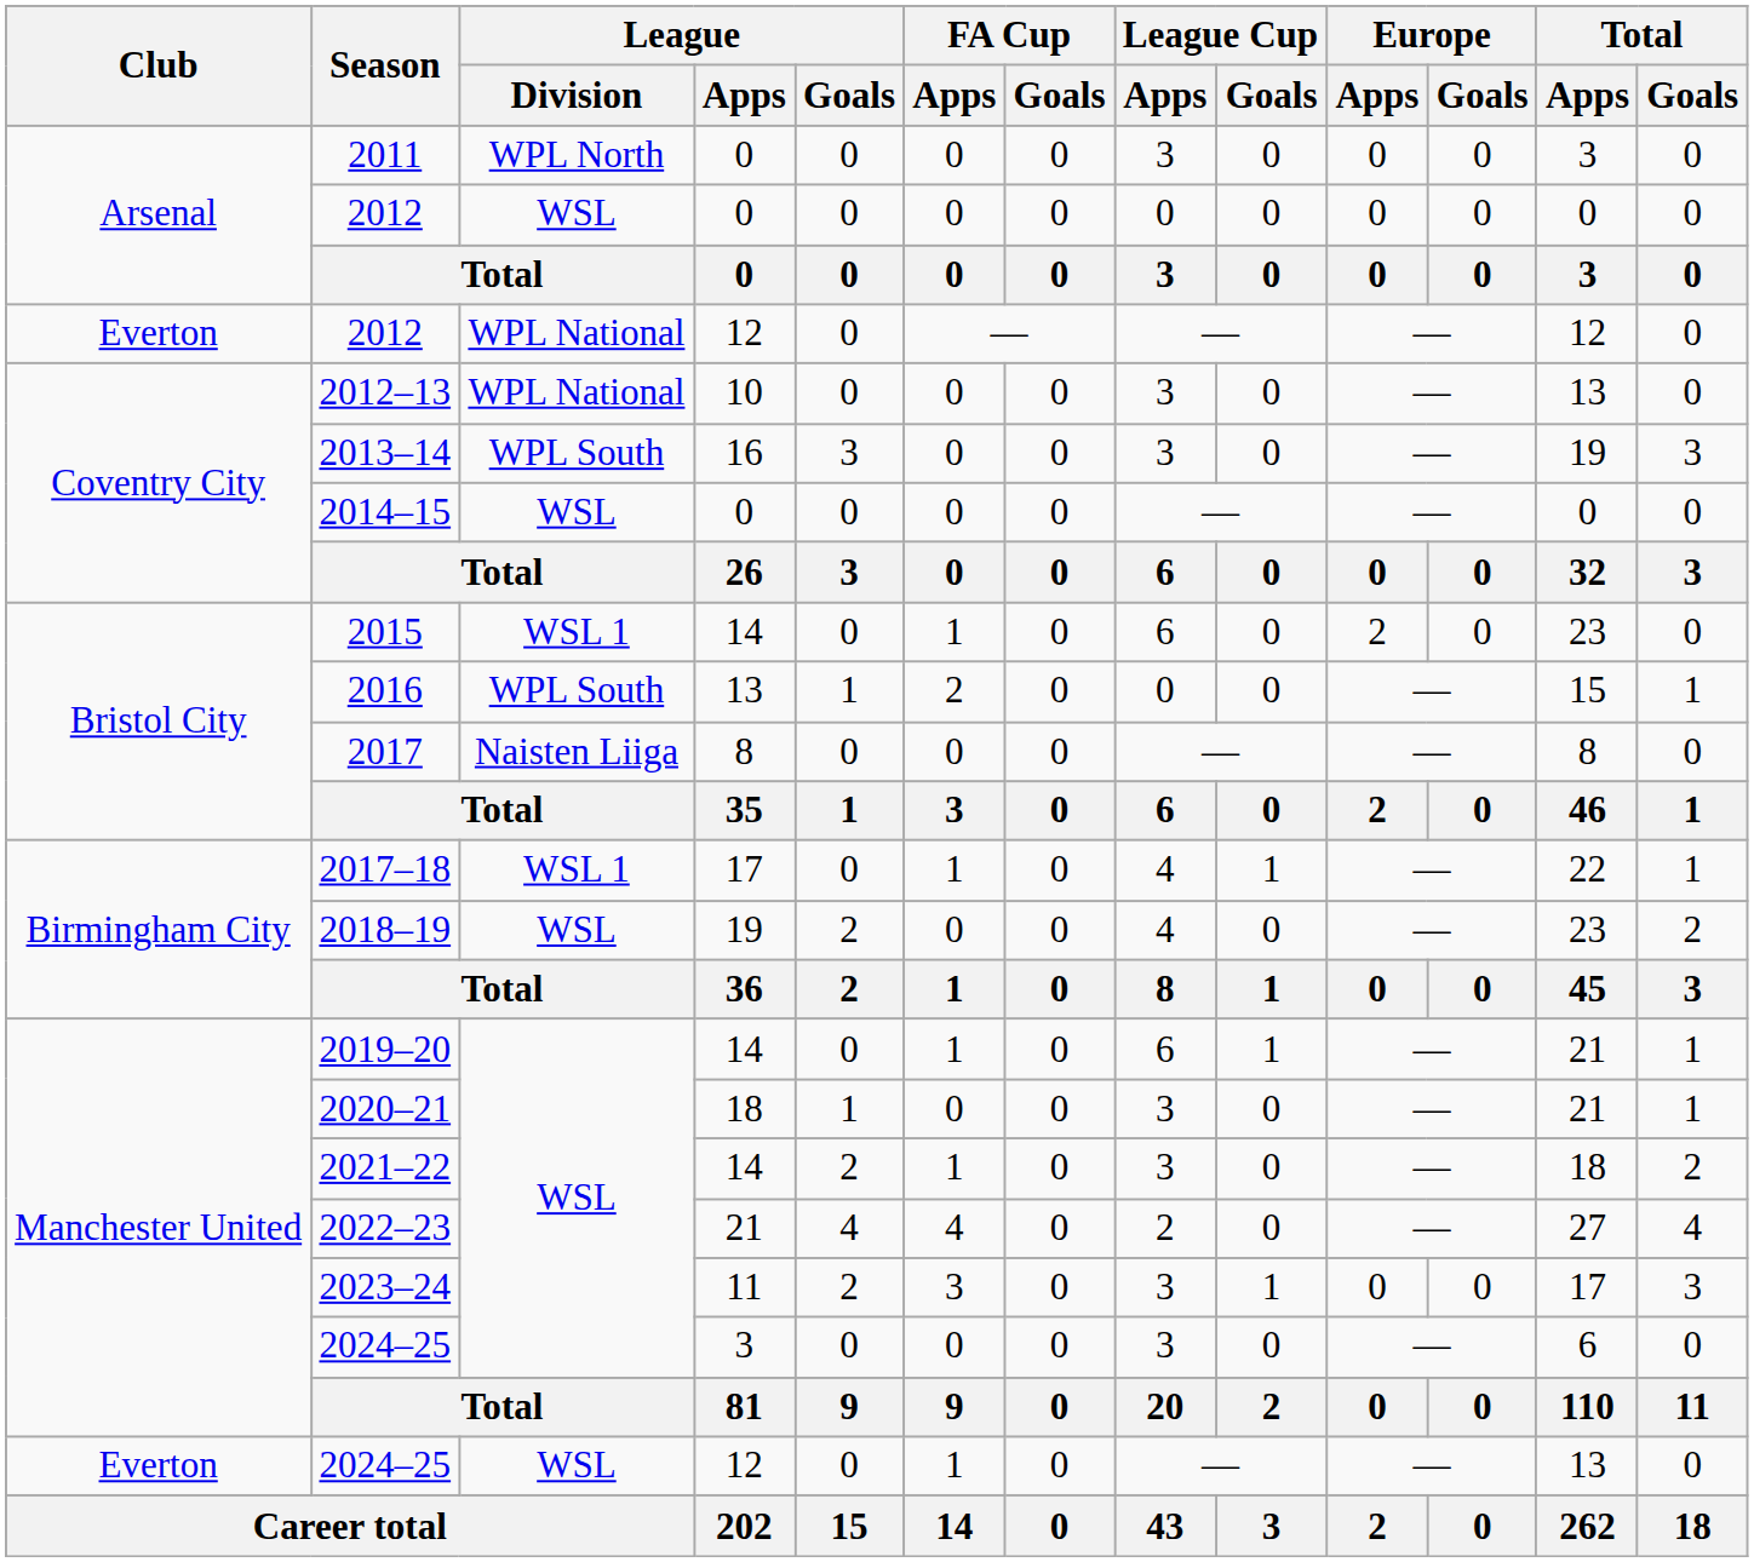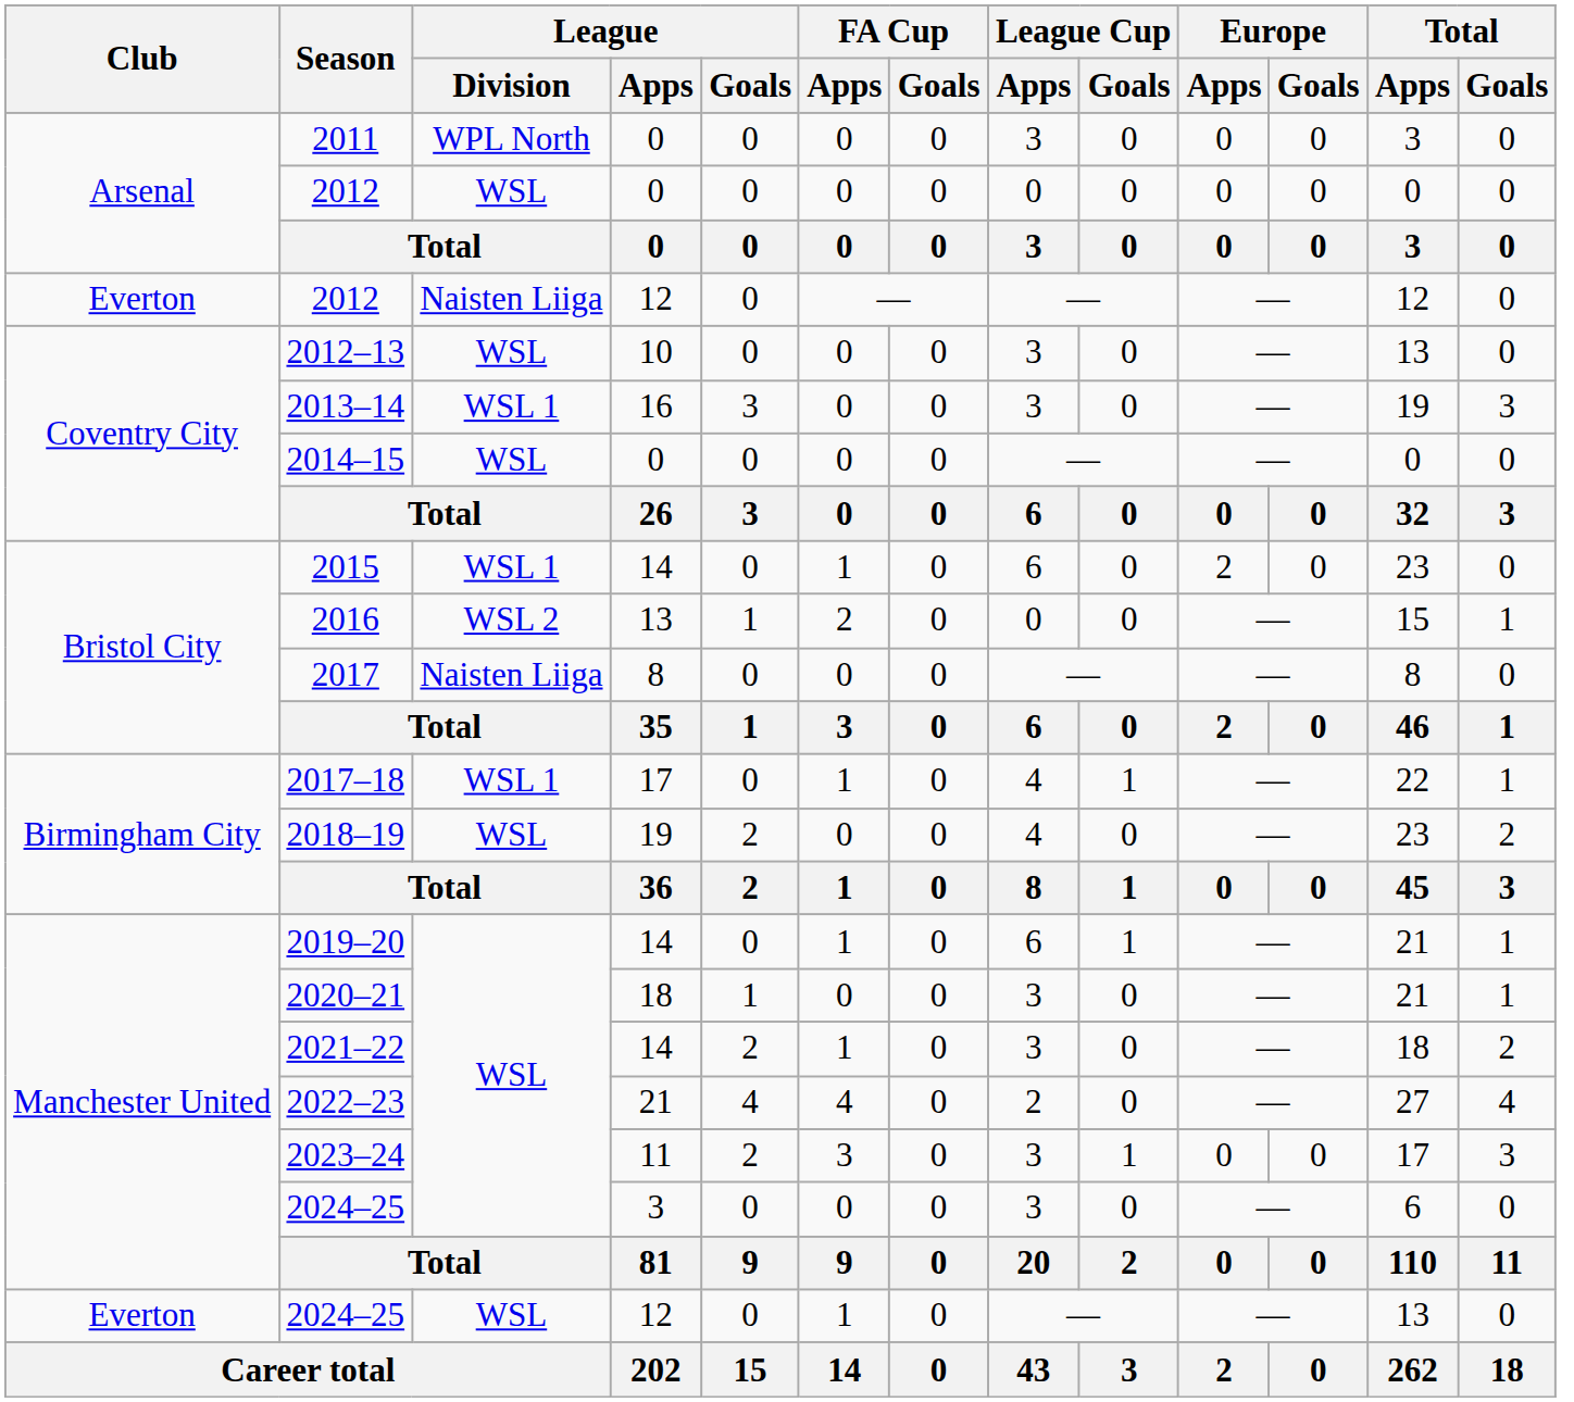 <table class="wikitable" style="text-align:center">
 <tr>
 <th rowspan="2">Club</th>
 <th rowspan="2">Season</th>
 <th colspan="3">League</th>
 <th colspan="2">FA Cup</th>
 <th colspan="2">League Cup</th>
 <th colspan="2">Europe</th>
 <th colspan="2">Total</th>
 </tr>
 <tr>
 <th>Division</th>
 <th>Apps</th>
 <th>Goals</th>
 <th>Apps</th>
 <th>Goals</th>
 <th>Apps</th>
 <th>Goals</th>
 <th>Apps</th>
 <th>Goals</th>
 <th>Apps</th>
 <th>Goals</th>
 </tr>
 <tr>
 <td rowspan="3"><a href='#'>Arsenal</a></td>
 <td><a href='#'>2011</a></td>
 <td><a href='#'>WPL North</a></td>
 <td>0</td>
 <td>0</td>
 <td>0</td>
 <td>0</td>
 <td>3</td>
 <td>0</td>
 <td>0</td>
 <td>0</td>
 <td>3</td>
 <td>0</td>
 </tr>
 <tr>
 <td><a href='#'>2012</a></td>
 <td><a href='#'>WSL</a></td>
 <td>0</td>
 <td>0</td>
 <td>0</td>
 <td>0</td>
 <td>0</td>
 <td>0</td>
 <td>0</td>
 <td>0</td>
 <td>0</td>
 <td>0</td>
 </tr>
 <tr>
 <th colspan="2">Total</th>
 <th>0</th>
 <th>0</th>
 <th>0</th>
 <th>0</th>
 <th>3</th>
 <th>0</th>
 <th>0</th>
 <th>0</th>
 <th>3</th>
 <th>0</th>
 </tr>
 <tr>
 <td><a href='#'>Everton</a></td>
 <td><a href='#'>2012</a></td>
-<td><a href='#'>WPL National</a></td>
+<td><a href='#'>Naisten Liiga</a></td>
 <td>12</td>
 <td>0</td>
 <td colspan="2">—</td>
 <td colspan="2">—</td>
 <td colspan="2">—</td>
 <td>12</td>
 <td>0</td>
 </tr>
 <tr>
 <td rowspan="4"><a href='#'>Coventry City</a></td>
 <td><a href='#'>2012–13</a></td>
-<td><a href='#'>WPL National</a></td>
+<td><a href='#'>WSL</a></td>
 <td>10</td>
 <td>0</td>
 <td>0</td>
 <td>0</td>
 <td>3</td>
 <td>0</td>
 <td colspan="2">—</td>
 <td>13</td>
 <td>0</td>
 </tr>
 <tr>
 <td><a href='#'>2013–14</a></td>
-<td><a href='#'>WPL South</a></td>
+<td><a href='#'>WSL 1</a></td>
 <td>16</td>
 <td>3</td>
 <td>0</td>
 <td>0</td>
 <td>3</td>
 <td>0</td>
 <td colspan="2">—</td>
 <td>19</td>
 <td>3</td>
 </tr>
 <tr>
 <td><a href='#'>2014–15</a></td>
 <td><a href='#'>WSL</a></td>
 <td>0</td>
 <td>0</td>
 <td>0</td>
 <td>0</td>
 <td colspan="2">—</td>
 <td colspan="2">—</td>
 <td>0</td>
 <td>0</td>
 </tr>
 <tr>
 <th colspan="2">Total</th>
 <th>26</th>
 <th>3</th>
 <th>0</th>
 <th>0</th>
 <th>6</th>
 <th>0</th>
 <th>0</th>
 <th>0</th>
 <th>32</th>
 <th>3</th>
 </tr>
 <tr>
 <td rowspan="4"><a href='#'>Bristol City</a></td>
 <td><a href='#'>2015</a></td>
 <td><a href='#'>WSL 1</a></td>
 <td>14</td>
 <td>0</td>
 <td>1</td>
 <td>0</td>
 <td>6</td>
 <td>0</td>
 <td>2</td>
 <td>0</td>
 <td>23</td>
 <td>0</td>
 </tr>
 <tr>
 <td><a href='#'>2016</a></td>
-<td><a href='#'>WPL South</a></td>
+<td><a href='#'>WSL 2</a></td>
 <td>13</td>
 <td>1</td>
 <td>2</td>
 <td>0</td>
 <td>0</td>
 <td>0</td>
 <td colspan="2">—</td>
 <td>15</td>
 <td>1</td>
 </tr>
 <tr>
 <td><a href='#'>2017</a></td>
 <td><a href='#'>Naisten Liiga</a></td>
 <td>8</td>
 <td>0</td>
 <td>0</td>
 <td>0</td>
 <td colspan="2">—</td>
 <td colspan="2">—</td>
 <td>8</td>
 <td>0</td>
 </tr>
 <tr>
 <th colspan="2">Total</th>
 <th>35</th>
 <th>1</th>
 <th>3</th>
 <th>0</th>
 <th>6</th>
 <th>0</th>
 <th>2</th>
 <th>0</th>
 <th>46</th>
 <th>1</th>
 </tr>
 <tr>
 <td rowspan="3"><a href='#'>Birmingham City</a></td>
 <td><a href='#'>2017–18</a></td>
 <td><a href='#'>WSL 1</a></td>
 <td>17</td>
 <td>0</td>
 <td>1</td>
 <td>0</td>
 <td>4</td>
 <td>1</td>
 <td colspan="2">—</td>
 <td>22</td>
 <td>1</td>
 </tr>
 <tr>
 <td><a href='#'>2018–19</a></td>
 <td><a href='#'>WSL</a></td>
 <td>19</td>
 <td>2</td>
 <td>0</td>
 <td>0</td>
 <td>4</td>
 <td>0</td>
 <td colspan="2">—</td>
 <td>23</td>
 <td>2</td>
 </tr>
 <tr>
 <th colspan="2">Total</th>
 <th>36</th>
 <th>2</th>
 <th>1</th>
 <th>0</th>
 <th>8</th>
 <th>1</th>
 <th>0</th>
 <th>0</th>
 <th>45</th>
 <th>3</th>
 </tr>
 <tr>
 <td rowspan="7"><a href='#'>Manchester United</a></td>
 <td><a href='#'>2019–20</a></td>
 <td rowspan="6"><a href='#'>WSL</a></td>
 <td>14</td>
 <td>0</td>
 <td>1</td>
 <td>0</td>
 <td>6</td>
 <td>1</td>
 <td colspan="2">—</td>
 <td>21</td>
 <td>1</td>
 </tr>
 <tr>
 <td><a href='#'>2020–21</a></td>
 <td>18</td>
 <td>1</td>
 <td>0</td>
 <td>0</td>
 <td>3</td>
 <td>0</td>
 <td colspan="2">—</td>
 <td>21</td>
 <td>1</td>
 </tr>
 <tr>
 <td><a href='#'>2021–22</a></td>
 <td>14</td>
 <td>2</td>
 <td>1</td>
 <td>0</td>
 <td>3</td>
 <td>0</td>
 <td colspan="2">—</td>
 <td>18</td>
 <td>2</td>
 </tr>
 <tr>
 <td><a href='#'>2022–23</a></td>
 <td>21</td>
 <td>4</td>
 <td>4</td>
 <td>0</td>
 <td>2</td>
 <td>0</td>
 <td colspan="2">—</td>
 <td>27</td>
 <td>4</td>
 </tr>
 <tr>
 <td><a href='#'>2023–24</a></td>
 <td>11</td>
 <td>2</td>
 <td>3</td>
 <td>0</td>
 <td>3</td>
 <td>1</td>
 <td>0</td>
 <td>0</td>
 <td>17</td>
 <td>3</td>
 </tr>
 <tr>
 <td><a href='#'>2024–25</a></td>
 <td>3</td>
 <td>0</td>
 <td>0</td>
 <td>0</td>
 <td>3</td>
 <td>0</td>
 <td colspan="2">—</td>
 <td>6</td>
 <td>0</td>
 </tr>
 <tr>
 <th colspan="2">Total</th>
 <th>81</th>
 <th>9</th>
 <th>9</th>
 <th>0</th>
 <th>20</th>
 <th>2</th>
 <th>0</th>
 <th>0</th>
 <th>110</th>
 <th>11</th>
 </tr>
 <tr>
 <td><a href='#'>Everton</a></td>
 <td><a href='#'>2024–25</a></td>
 <td><a href='#'>WSL</a></td>
 <td>12</td>
 <td>0</td>
 <td>1</td>
 <td>0</td>
 <td colspan="2">—</td>
 <td colspan="2">—</td>
 <td>13</td>
 <td>0</td>
 </tr>
 <tr>
 <th colspan="3">Career total</th>
 <th>202</th>
 <th>15</th>
 <th>14</th>
 <th>0</th>
 <th>43</th>
 <th>3</th>
 <th>2</th>
 <th>0</th>
 <th>262</th>
 <th>18</th>
 </tr>
 </table>
